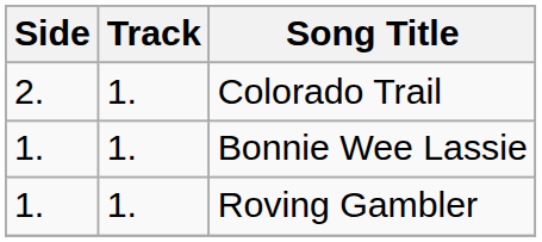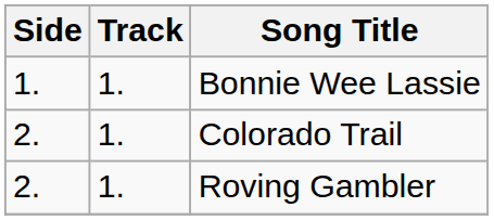 <table class="wikitable">
 <tr>
 <th>Side</th>
 <th>Track</th>
 <th>Song Title</th>
 </tr>
 <tr>
+<td>1.</td>
+<td>1.</td>
+<td>Bonnie Wee Lassie</td>
+</tr>
+<tr>
 <td>2.</td>
 <td>1.</td>
 <td>Colorado Trail</td>
 </tr>
 <tr>
-<td>1.</td>
-<td>1.</td>
-<td>Bonnie Wee Lassie</td>
-</tr>
-<tr>
-<td>1.</td>
+<td>2.</td>
 <td>1.</td>
 <td>Roving Gambler</td>
 </tr>
 <tr>
 </tr>
 </table>
